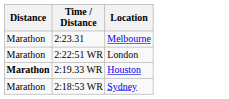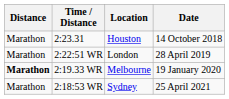 <table class="wikitable" border="1">
 <tr>
 <th>Distance</th>
 <th>Time / <br> Distance</th>
 <th>Location</th>
+<th>Date</th>
 </tr>
 <tr>
 <td>Marathon</td>
 <td>2:23.31  <br></td>
-<td><a href='#'>Melbourne</a></td>
+<td><a href='#'>Houston</a></td>
+<td>14 October 2018</td>
 </tr>
 <tr>
 <td>Marathon</td>
 <td>2:22:51 WR</td>
 <td>London</td>
+<td>28 April 2019</td>
 </tr>
 <tr>
 <td><strong>Marathon</strong></td>
 <td>2:19.33 WR</td>
-<td><a href='#'>Houston</a></td>
+<td><a href='#'>Melbourne</a></td>
+<td>19 January 2020</td>
 </tr>
 <tr>
 <td>Marathon</td>
 <td>2:18:53 WR</td>
 <td><a href='#'>Sydney</a></td>
+<td>25 April 2021</td>
 </tr>
 </table>
